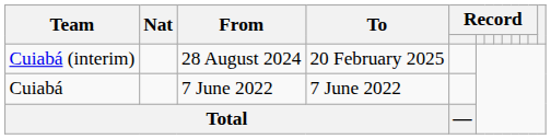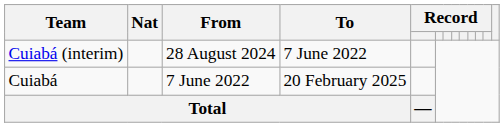 <table class="wikitable" style="text-align: center">
 <tr>
 <th rowspan="2">Team</th>
 <th rowspan="2">Nat</th>
 <th rowspan="2">From</th>
 <th rowspan="2">To</th>
 <th colspan="8">Record</th>
 <th rowspan=2></th>
 </tr>
 <tr>
 <th></th>
 <th></th>
 <th></th>
 <th></th>
 <th></th>
 <th></th>
 <th></th>
 <th></th>
 </tr>
 <tr>
 <td align=left><a href='#'>Cuiabá</a> (interim)</td>
 <td></td>
 <td align=left>28 August 2024</td>
-<td align=left>20 February 2025<br></td>
+<td align=left>7 June 2022<br></td>
 <td></td>
 </tr>
 <tr>
 <td align=left>Cuiabá</td>
 <td></td>
 <td align=left>7 June 2022</td>
-<td align=left>7 June 2022<br></td>
+<td align=left>20 February 2025<br></td>
 <td></td>
 </tr>
 <tr>
 <th colspan="4">Total<br></th>
 <th>—</th>
 </tr>
 </table>
